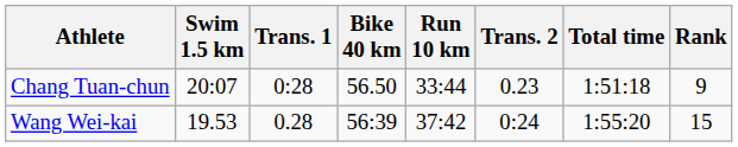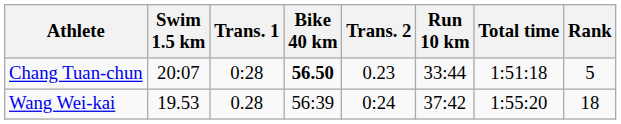 <table class=wikitable style="font-size:90%; text-align:center">
 <tr>
 <th>Athlete</th>
 <th>Swim<br>1.5 km</th>
 <th>Trans. 1</th>
 <th>Bike<br>40 km</th>
+<th>Trans. 2</th>
 <th>Run<br>10 km</th>
-<th>Trans. 2</th>
 <th>Total time</th>
 <th>Rank</th>
 </tr>
 <tr>
 <td align="left"><a href='#'>Chang Tuan-chun</a></td>
 <td>20:07</td>
 <td>0:28</td>
-<td>56.50</td>
+<td><strong>56.50</strong></td>
+<td>0.23</td>
 <td>33:44</td>
-<td>0.23</td>
 <td>1:51:18</td>
-<td>9</td>
+<td>5</td>
 </tr>
 <tr>
 <td align="left"><a href='#'>Wang Wei-kai</a></td>
 <td>19.53</td>
 <td>0.28</td>
 <td>56:39</td>
+<td>0:24</td>
 <td>37:42</td>
-<td>0:24</td>
 <td>1:55:20</td>
-<td>15</td>
+<td>18</td>
 </tr>
 </table>
